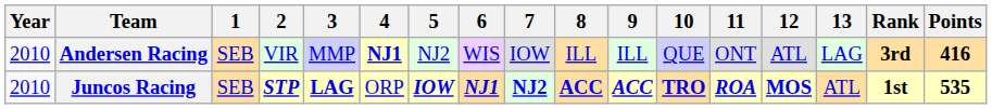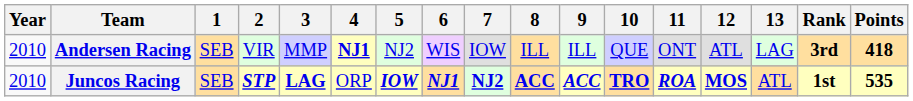 <table class="wikitable" style="text-align:center; font-size:85%">
 <tr>
 <th>Year</th>
 <th>Team</th>
 <th>1</th>
 <th>2</th>
 <th>3</th>
 <th>4</th>
 <th>5</th>
 <th>6</th>
 <th>7</th>
 <th>8</th>
 <th>9</th>
 <th>10</th>
 <th>11</th>
 <th>12</th>
 <th>13</th>
 <th>Rank</th>
 <th>Points</th>
 </tr>
 <tr>
 <td><a href='#'>2010</a></td>
 <th nowrap><a href='#'>Andersen Racing</a></th>
 <td style="background:#FFDF9F;"><a href='#'>SEB</a><br></td>
 <td style="background:#DFFFDF;"><a href='#'>VIR</a><br></td>
 <td style="background:#CFCFFF;"><a href='#'>MMP</a><br></td>
 <td style="background:#FFFFBF;"><a href='#'><strong>NJ1</strong></a><br></td>
 <td style="background:#DFFFDF;"><a href='#'>NJ2</a><br></td>
 <td style="background:#EFCFFF;"><a href='#'>WIS</a><br></td>
 <td style="background:#DFDFDF;"><a href='#'>IOW</a><br></td>
 <td style="background:#FFDF9F;"><a href='#'>ILL</a><br></td>
 <td style="background:#DFFFDF;"><a href='#'>ILL</a><em><br></td>
 <td style="background:#CFCFFF;"><a href='#'>QUE</a><br></td>
 <td style="background:#DFDFDF;"><a href='#'>ONT</a><br></td>
 <td style="background:#DFDFDF;"><a href='#'>ATL</a><br></td>
 <td style="background:#DFFFDF;"><a href='#'>LAG</a><br></td>
 <th style="background:#FFDF9F;">3rd</th>
-<th style="background:#FFDF9F;">416</th>
+<th style="background:#FFDF9F;">418</th>
 </tr>
 <tr>
 <td><a href='#'>2010</a></td>
 <th nowrap><a href='#'>Juncos Racing</a></th>
 <td style="background:#FFDF9F;"><a href='#'>SEB</a><br></td>
 <td style="background:#FFFFBF;"><strong><em><a href='#'>STP</a></em></strong><br></td>
 <td style="background:#FFFFBF;"><strong><a href='#'>LAG</a></strong><br></td>
 <td style="background:#FFFFBF;"></em><a href='#'>ORP</a><em><br></td>
 <td style="background:#FFFFBF;"><strong><em><a href='#'>IOW</a></em></strong><br></td>
 <td style="background:#FFDF9F;"><strong><em><a href='#'>NJ1</a></em></strong><br></td>
 <td style="background:#DFFFDF;"><strong><a href='#'>NJ2</a></strong><br></td>
 <td style="background:#FFDF9F;"><strong></em><a href='#'>ACC</a><em><br></strong></td>
 <td style="background:#FFFFBF;"><strong><em><a href='#'>ACC</a></em></strong><br></td>
 <td style="background:#FFDF9F;"><strong><a href='#'>TRO</a></strong><br></td>
 <td style="background:#FFFFBF;"><strong><em><a href='#'>ROA</a></em></strong><br></td>
 <td style="background:#FFFFBF;"><strong><a href='#'>MOS</a></strong><br></td>
 <td style="background:#FFDF9F;"><a href='#'>ATL</a><br></td>
 <th style="background:#FFFFBF;">1st</th>
 <th style="background:#FFFFBF;">535</th>
 </tr>
 </table>
